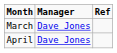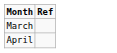 <table class="wikitable">
 <tr>
 <td><strong>Month</strong></td>
-<td><strong>Manager</strong></td>
 <td><strong>Ref</strong></td>
 </tr>
 <tr>
 <td>March</td>
-<td> <a href='#'>Dave Jones</a></td>
 <td></td>
 </tr>
 <tr>
 <td>April</td>
-<td> <a href='#'>Dave Jones</a></td>
 <td></td>
 </tr>
 </table>
